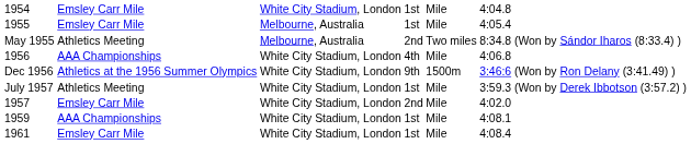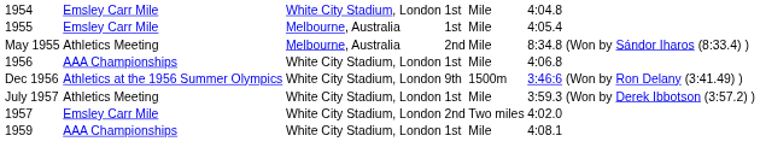 <table>
 <tr>
 <td>1954</td>
 <td><a href='#'>Emsley Carr Mile</a></td>
 <td><a href='#'>White City Stadium</a>, London</td>
 <td>1st</td>
 <td>Mile</td>
 <td>4:04.8</td>
 </tr>
 <tr>
 <td>1955</td>
 <td><a href='#'>Emsley Carr Mile</a></td>
 <td><a href='#'>Melbourne</a>, Australia</td>
 <td>1st</td>
 <td>Mile</td>
 <td>4:05.4</td>
 </tr>
 <tr>
 <td>May 1955</td>
 <td>Athletics Meeting</td>
 <td><a href='#'>Melbourne</a>, Australia</td>
 <td>2nd</td>
-<td>Two miles</td>
+<td>Mile</td>
 <td>8:34.8 (Won by <a href='#'>Sándor Iharos</a> (8:33.4) )</td>
 </tr>
 <tr>
 <td>1956</td>
 <td><a href='#'>AAA Championships</a></td>
 <td>White City Stadium, London</td>
-<td>4th</td>
+<td>1st</td>
 <td>Mile</td>
 <td>4:06.8</td>
 </tr>
 <tr>
 <td>Dec 1956</td>
 <td><a href='#'>Athletics at the 1956 Summer Olympics</a></td>
 <td>White City Stadium, London</td>
 <td>9th</td>
 <td>1500m</td>
 <td><a href='#'>3:46:6</a> (Won by <a href='#'>Ron Delany</a> (3:41.49) )</td>
 </tr>
 <tr>
 <td>July 1957</td>
 <td>Athletics Meeting</td>
 <td>White City Stadium, London</td>
 <td>1st</td>
 <td>Mile</td>
 <td>3:59.3 (Won by <a href='#'>Derek Ibbotson</a> (3:57.2) )</td>
 </tr>
 <tr>
 <td>1957</td>
 <td><a href='#'>Emsley Carr Mile</a></td>
 <td>White City Stadium, London</td>
 <td>2nd</td>
-<td>Mile</td>
+<td>Two miles</td>
 <td>4:02.0</td>
 </tr>
 <tr>
 <td>1959</td>
 <td><a href='#'>AAA Championships</a></td>
 <td>White City Stadium, London</td>
 <td>1st</td>
 <td>Mile</td>
 <td>4:08.1</td>
 </tr>
 <tr>
-<td>1961</td>
-<td><a href='#'>Emsley Carr Mile</a></td>
-<td>White City Stadium, London</td>
-<td>1st</td>
-<td>Mile</td>
-<td>4:08.4</td>
-</tr>
-<tr>
 </tr>
 </table>
